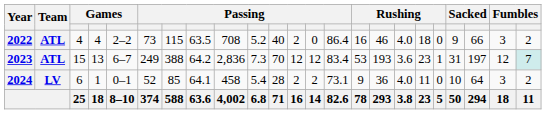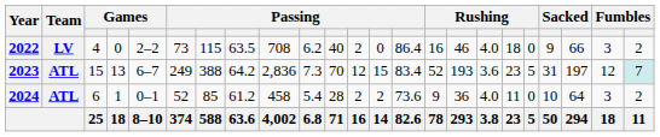 <table class="wikitable" style="text-align:center;">
 <tr>
 <th rowspan="2">Year</th>
 <th rowspan="2">Team</th>
 <th colspan="3">Games</th>
 <th colspan="9">Passing</th>
 <th colspan="5">Rushing</th>
 <th colspan="2">Sacked</th>
 <th colspan="2">Fumbles</th>
 </tr>
 <tr>
 <th></th>
 <th></th>
 <th></th>
 <th></th>
 <th></th>
 <th></th>
 <th></th>
 <th></th>
 <th></th>
 <th></th>
 <th></th>
 <th></th>
 <th></th>
 <th></th>
 <th></th>
 <th></th>
 <th></th>
 <th></th>
 <th></th>
 <th></th>
 <th></th>
 </tr>
 <tr>
 <th><a href='#'>2022</a></th>
-<th><a href='#'>ATL</a></th>
+<th><a href='#'>LV</a></th>
 <td>4</td>
-<td>4</td>
+<td>0</td>
 <td>2–2</td>
 <td>73</td>
 <td>115</td>
 <td>63.5</td>
 <td>708</td>
-<td>5.2</td>
+<td>6.2</td>
 <td>40</td>
 <td>2</td>
 <td>0</td>
 <td>86.4</td>
 <td>16</td>
 <td>46</td>
 <td>4.0</td>
 <td>18</td>
 <td>0</td>
 <td>9</td>
 <td>66</td>
 <td>3</td>
 <td>2</td>
 </tr>
 <tr>
 <th><a href='#'>2023</a></th>
 <th><a href='#'>ATL</a></th>
 <td>15</td>
 <td>13</td>
 <td>6–7</td>
 <td>249</td>
 <td>388</td>
 <td>64.2</td>
 <td>2,836</td>
 <td>7.3</td>
 <td>70</td>
 <td>12</td>
-<td>12</td>
+<td>15</td>
 <td>83.4</td>
-<td>53</td>
+<td>52</td>
 <td>193</td>
 <td>3.6</td>
 <td>23</td>
-<td>1</td>
+<td>5</td>
 <td>31</td>
 <td>197</td>
 <td>12</td>
 <td style="background:#cfecec;">7</td>
 </tr>
 <tr>
 <th><a href='#'>2024</a></th>
-<th><a href='#'>LV</a></th>
+<th><a href='#'>ATL</a></th>
 <td>6</td>
 <td>1</td>
 <td>0–1</td>
 <td>52</td>
 <td>85</td>
-<td>64.1</td>
+<td>61.2</td>
 <td>458</td>
 <td>5.4</td>
 <td>28</td>
 <td>2</td>
 <td>2</td>
-<td>73.1</td>
+<td>73.6</td>
 <td>9</td>
 <td>36</td>
 <td>4.0</td>
 <td>11</td>
 <td>0</td>
 <td>10</td>
 <td>64</td>
 <td>3</td>
 <td>2</td>
 </tr>
 <tr>
 <th colspan="2"></th>
 <th>25</th>
 <th>18</th>
 <th>8–10</th>
 <th>374</th>
 <th>588</th>
 <th>63.6</th>
 <th>4,002</th>
 <th>6.8</th>
 <th>71</th>
 <th>16</th>
 <th>14</th>
 <th>82.6</th>
 <th>78</th>
 <th>293</th>
 <th>3.8</th>
 <th>23</th>
 <th>5</th>
 <th>50</th>
 <th>294</th>
 <th>18</th>
 <th>11</th>
 </tr>
 </table>
